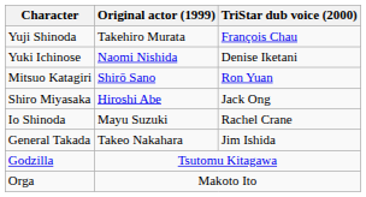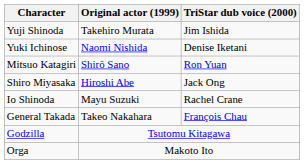 <table class="wikitable">
 <tr>
 <th>Character</th>
 <th>Original actor (1999)</th>
 <th>TriStar dub voice (2000)</th>
 </tr>
 <tr>
 <td>Yuji Shinoda</td>
 <td>Takehiro Murata</td>
-<td><a href='#'>François Chau</a></td>
+<td>Jim Ishida</td>
 </tr>
 <tr>
 <td>Yuki Ichinose</td>
 <td><a href='#'>Naomi Nishida</a></td>
 <td>Denise Iketani</td>
 </tr>
 <tr>
 <td>Mitsuo Katagiri</td>
 <td><a href='#'>Shirō Sano</a></td>
 <td><a href='#'>Ron Yuan</a></td>
 </tr>
 <tr>
 <td>Shiro Miyasaka</td>
 <td><a href='#'>Hiroshi Abe</a></td>
 <td>Jack Ong</td>
 </tr>
 <tr>
 <td>Io Shinoda</td>
 <td>Mayu Suzuki</td>
 <td>Rachel Crane</td>
 </tr>
 <tr>
 <td>General Takada</td>
 <td>Takeo Nakahara</td>
-<td>Jim Ishida</td>
+<td><a href='#'>François Chau</a></td>
 </tr>
 <tr>
 <td><a href='#'>Godzilla</a></td>
 <td colspan="3" style="text-align:center"><a href='#'>Tsutomu Kitagawa</a></td>
 </tr>
 <tr>
 <td>Orga</td>
 <td colspan="3" style="text-align:center">Makoto Ito</td>
 </tr>
 </table>
